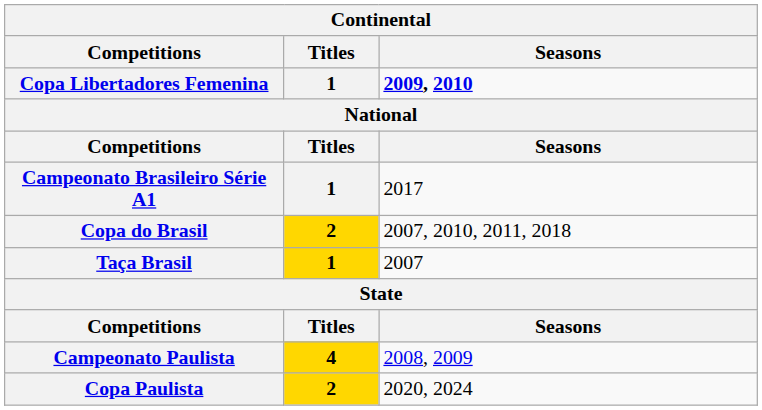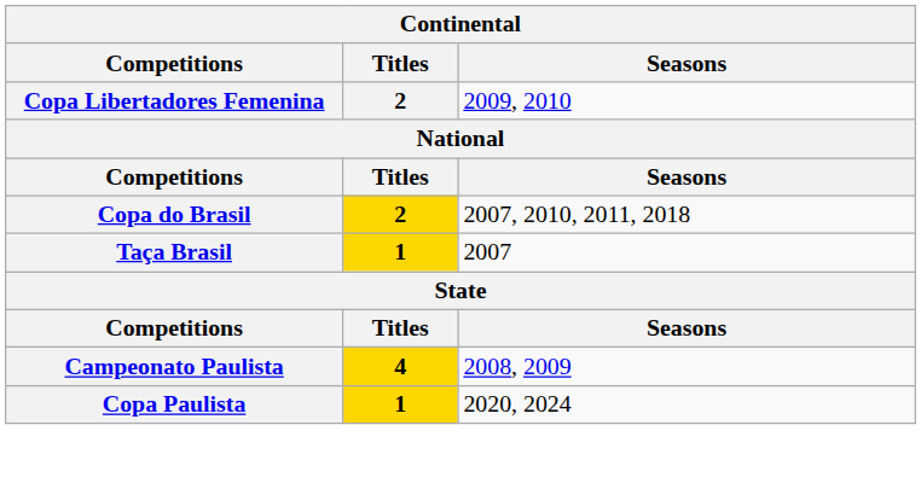 <table class="wikitable">
 <tr>
 <th colspan="3">Continental</th>
 </tr>
 <tr>
 <th style="width:260px">Competitions</th>
 <th style="width:80px">Titles</th>
 <th style="width:380px">Seasons</th>
 </tr>
 <tr>
 <th style="text-align:center"><a href='#'>Copa Libertadores Femenina</a></th>
-<th style="text-align:center"><strong>1</strong></th>
-<td align="left"><strong><a href='#'>2009</a>, <a href='#'>2010</a></strong></td>
+<th style="text-align:center"><strong>2</strong></th>
+<td align="left"><a href='#'>2009</a>, <a href='#'>2010</a></td>
 </tr>
 <tr>
 <th colspan="3">National</th>
 </tr>
 <tr>
 <th style="width:260px">Competitions</th>
 <th style="width:80px">Titles</th>
 <th style="width:380px">Seasons</th>
-</tr>
-<tr>
-<th style="text-align:center"><a href='#'>Campeonato Brasileiro Série A1</a></th>
-<th style="text-align:center"><strong>1</strong></th>
-<td align="left">2017</td>
 </tr>
 <tr>
 <th style="text-align:center"><a href='#'>Copa do Brasil</a></th>
 <td bgcolor="gold" style="text-align:center"><strong>2</strong></td>
 <td align="left">2007, 2010, 2011, 2018</td>
 </tr>
 <tr>
 <th><a href='#'>Taça Brasil</a></th>
 <td bgcolor="gold" style="text-align:center"><strong>1</strong></td>
 <td align="left">2007</td>
 </tr>
 <tr>
 <th colspan="3">State</th>
 </tr>
 <tr>
 <th>Competitions</th>
 <th>Titles</th>
 <th>Seasons</th>
 </tr>
 <tr>
 <th style="text-align:center"><a href='#'>Campeonato Paulista</a></th>
 <td bgcolor="gold" style="text-align:center"><strong>4</strong></td>
 <td align="left"><a href='#'>2008</a>, <a href='#'>2009</a></td>
 </tr>
 <tr>
 <th style="text-align:center"><a href='#'>Copa Paulista</a></th>
-<td bgcolor="gold" style="text-align:center"><strong>2</strong></td>
+<td bgcolor="gold" style="text-align:center"><strong>1</strong></td>
 <td align="left">2020, 2024</td>
 </tr>
 </table>
